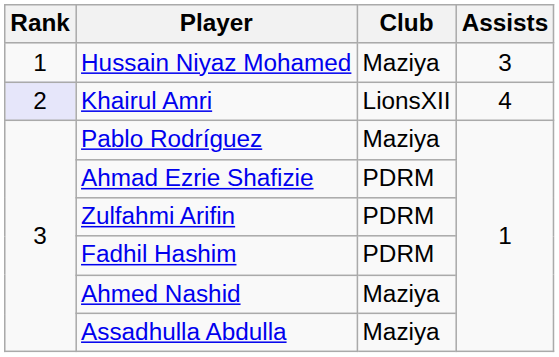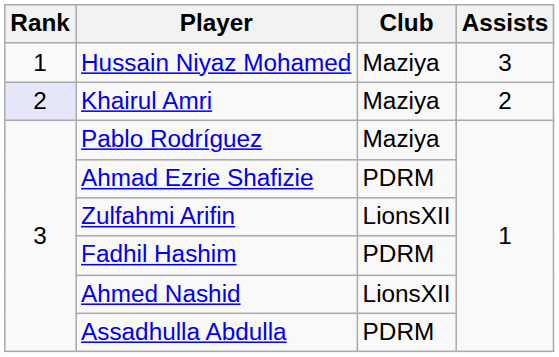 <table class="wikitable" style="text-align:center">
 <tr>
 <th>Rank</th>
 <th>Player</th>
 <th>Club</th>
 <th>Assists</th>
 </tr>
 <tr>
 <td rowspan="1">1</td>
 <td align="left"> <a href='#'>Hussain Niyaz Mohamed</a></td>
 <td align="left">Maziya</td>
 <td rowspan="1">3</td>
 </tr>
 <tr>
 <td rowspan="1" style="background: lavender;">2</td>
 <td align="left"> <a href='#'>Khairul Amri</a></td>
-<td align="left">LionsXII</td>
-<td rowspan="1">4</td>
+<td align="left">Maziya</td>
+<td rowspan="1">2</td>
 </tr>
 <tr>
 <td rowspan="6">3</td>
 <td align="left"> <a href='#'>Pablo Rodríguez</a></td>
 <td align="left">Maziya</td>
 <td rowspan="6">1</td>
 </tr>
 <tr>
 <td align="left"> <a href='#'>Ahmad Ezrie Shafizie</a></td>
 <td align="left">PDRM</td>
 </tr>
 <tr>
 <td align="left"> <a href='#'>Zulfahmi Arifin</a></td>
-<td align="left">PDRM</td>
+<td align="left">LionsXII</td>
 </tr>
 <tr>
 <td align="left"> <a href='#'>Fadhil Hashim</a></td>
 <td align="left">PDRM</td>
 </tr>
 <tr>
 <td align="left"> <a href='#'>Ahmed Nashid</a></td>
-<td align="left">Maziya</td>
+<td align="left">LionsXII</td>
 </tr>
 <tr>
 <td align="left"> <a href='#'>Assadhulla Abdulla</a></td>
-<td align="left">Maziya</td>
+<td align="left">PDRM</td>
 </tr>
 </table>
